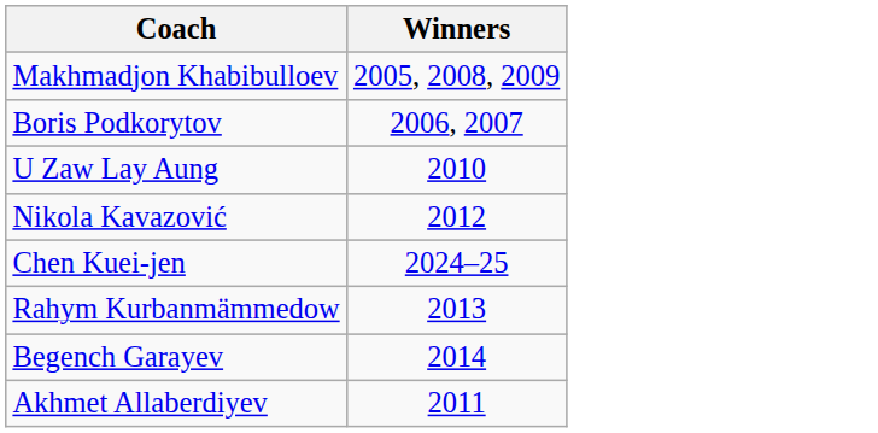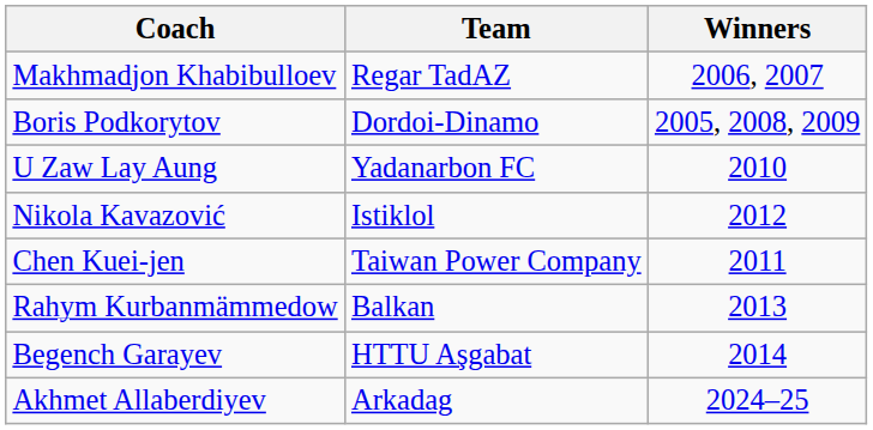 <table class="wikitable sortable" style="text-align:center;">
 <tr>
 <th>Coach</th>
+<th>Team</th>
 <th>Winners</th>
 </tr>
 <tr>
 <td align=left> <a href='#'>Makhmadjon Khabibulloev</a></td>
+<td align=left> <a href='#'>Regar TadAZ</a></td>
+<td><a href='#'>2006</a>, <a href='#'>2007</a></td>
+</tr>
+<tr>
+<td align=left> <a href='#'>Boris Podkorytov</a></td>
+<td align=left> <a href='#'>Dordoi-Dinamo</a></td>
 <td><a href='#'>2005</a>, <a href='#'>2008</a>, <a href='#'>2009</a></td>
 </tr>
 <tr>
-<td align=left> <a href='#'>Boris Podkorytov</a></td>
-<td><a href='#'>2006</a>, <a href='#'>2007</a></td>
-</tr>
-<tr>
 <td align=left> <a href='#'>U Zaw Lay Aung</a></td>
+<td align=left> <a href='#'>Yadanarbon FC</a></td>
 <td><a href='#'>2010</a></td>
 </tr>
 <tr>
 <td align=left> <a href='#'>Nikola Kavazović</a></td>
+<td align=left> <a href='#'>Istiklol</a></td>
 <td><a href='#'>2012</a></td>
 </tr>
 <tr>
 <td align=left> <a href='#'>Chen Kuei-jen</a></td>
-<td><a href='#'>2024–25</a></td>
+<td align=left> <a href='#'>Taiwan Power Company</a></td>
+<td><a href='#'>2011</a></td>
 </tr>
 <tr>
 <td align=left> <a href='#'>Rahym Kurbanmämmedow</a></td>
+<td align=left> <a href='#'>Balkan</a></td>
 <td><a href='#'>2013</a></td>
 </tr>
 <tr>
 <td align=left> <a href='#'>Begench Garayev</a></td>
+<td align=left> <a href='#'>HTTU Aşgabat</a></td>
 <td><a href='#'>2014</a></td>
 </tr>
 <tr>
 <td align=left> <a href='#'>Akhmet Allaberdiyev</a></td>
-<td><a href='#'>2011</a></td>
+<td align=left> <a href='#'>Arkadag</a></td>
+<td><a href='#'>2024–25</a></td>
 </tr>
 </table>
